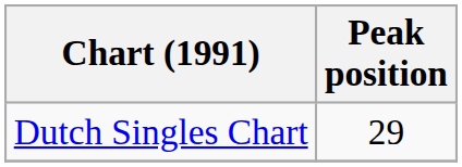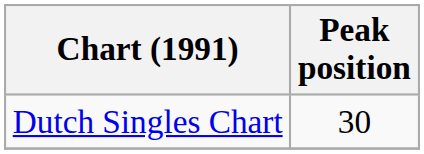 <table class="wikitable sortable">
 <tr>
 <th>Chart (1991)</th>
 <th>Peak<br>position</th>
 </tr>
 <tr>
 <td><a href='#'>Dutch Singles Chart</a></td>
-<td align="center">29</td>
+<td align="center">30</td>
 </tr>
 <tr>
 </tr>
 </table>
